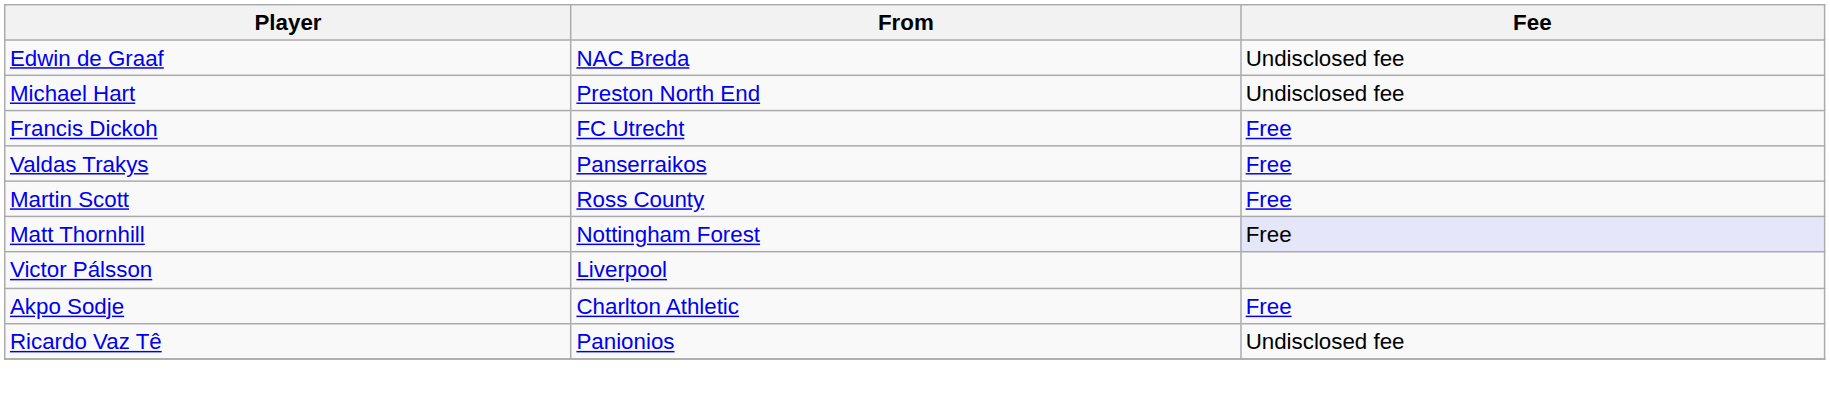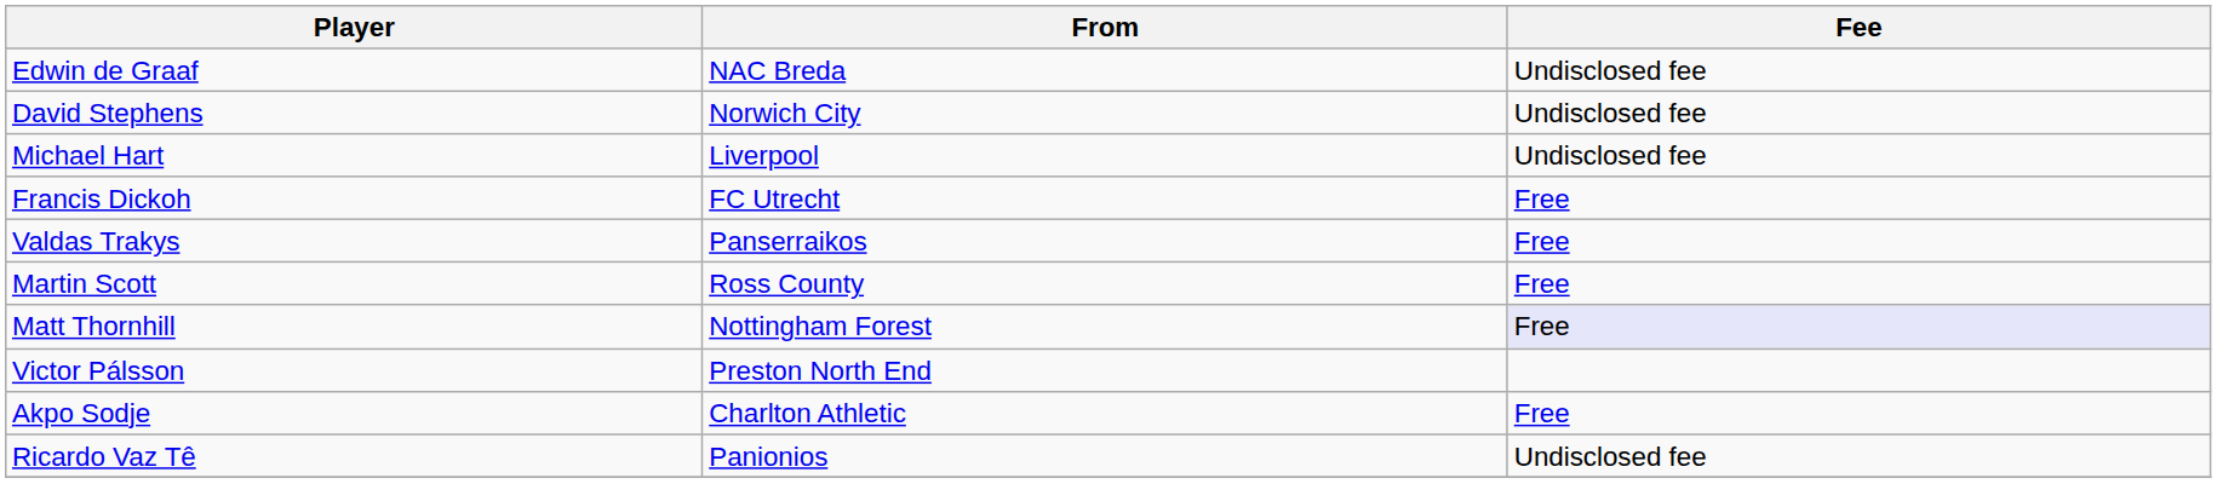 <table class="wikitable" style="text-align:center; font-size:95%;width:98%; text-align:left">
 <tr>
 <th><strong>Player</strong></th>
 <th><strong>From</strong></th>
 <th><strong>Fee</strong></th>
 </tr>
 <tr>
 <td> <a href='#'>Edwin de Graaf</a></td>
 <td><a href='#'>NAC Breda</a></td>
 <td>Undisclosed fee</td>
 </tr>
 <tr>
+<td> <a href='#'>David Stephens</a></td>
+<td><a href='#'>Norwich City</a></td>
+<td>Undisclosed fee</td>
+</tr>
+<tr>
 <td> <a href='#'>Michael Hart</a></td>
-<td><a href='#'>Preston North End</a></td>
+<td><a href='#'>Liverpool</a></td>
 <td>Undisclosed fee</td>
 </tr>
 <tr>
 <td> <a href='#'>Francis Dickoh</a></td>
 <td><a href='#'>FC Utrecht</a></td>
 <td><a href='#'>Free</a></td>
 </tr>
 <tr>
 <td> <a href='#'>Valdas Trakys</a></td>
 <td><a href='#'>Panserraikos</a></td>
 <td><a href='#'>Free</a></td>
 </tr>
 <tr>
 <td> <a href='#'>Martin Scott</a></td>
 <td><a href='#'>Ross County</a></td>
 <td><a href='#'>Free</a></td>
 </tr>
 <tr>
 <td> <a href='#'>Matt Thornhill</a></td>
 <td><a href='#'>Nottingham Forest</a></td>
 <td style="background: lavender;">Free</td>
 </tr>
 <tr>
 <td> <a href='#'>Victor Pálsson</a></td>
-<td><a href='#'>Liverpool</a></td>
+<td><a href='#'>Preston North End</a></td>
 <td></td>
 </tr>
 <tr>
 <td> <a href='#'>Akpo Sodje</a></td>
 <td><a href='#'>Charlton Athletic</a></td>
 <td><a href='#'>Free</a></td>
 </tr>
 <tr>
 <td> <a href='#'>Ricardo Vaz Tê</a></td>
 <td><a href='#'>Panionios</a></td>
 <td>Undisclosed fee</td>
 </tr>
 <tr>
 </tr>
 </table>
